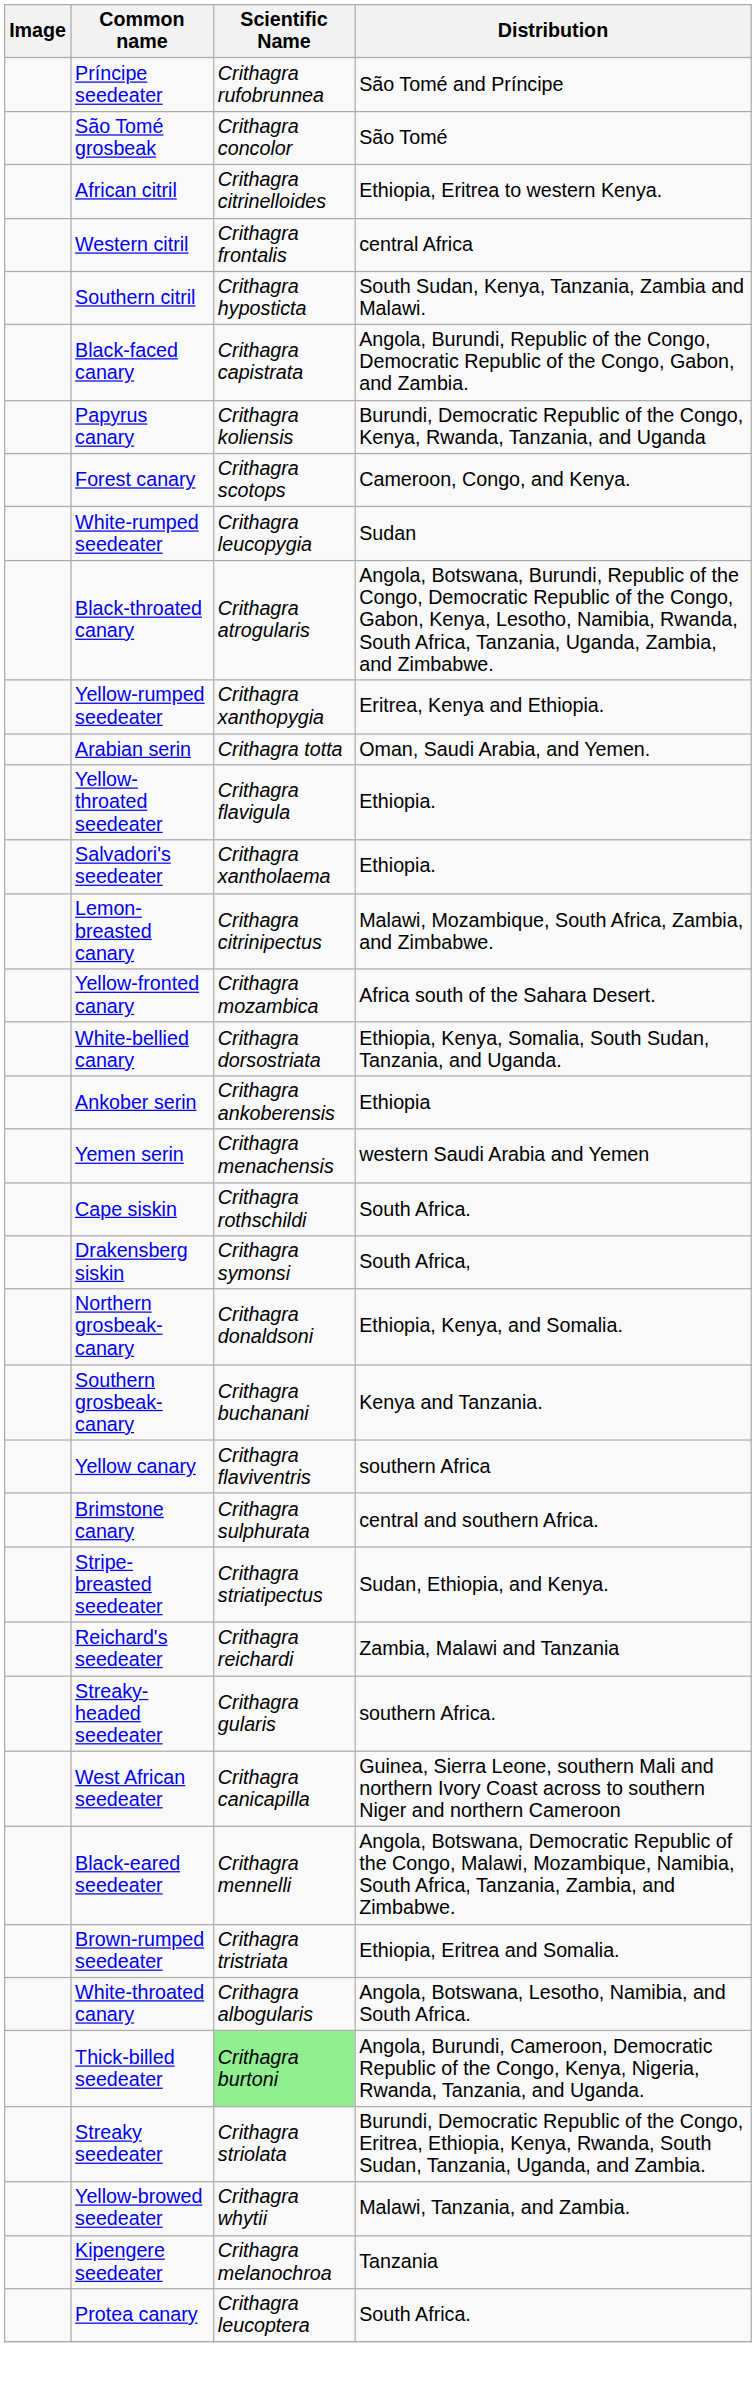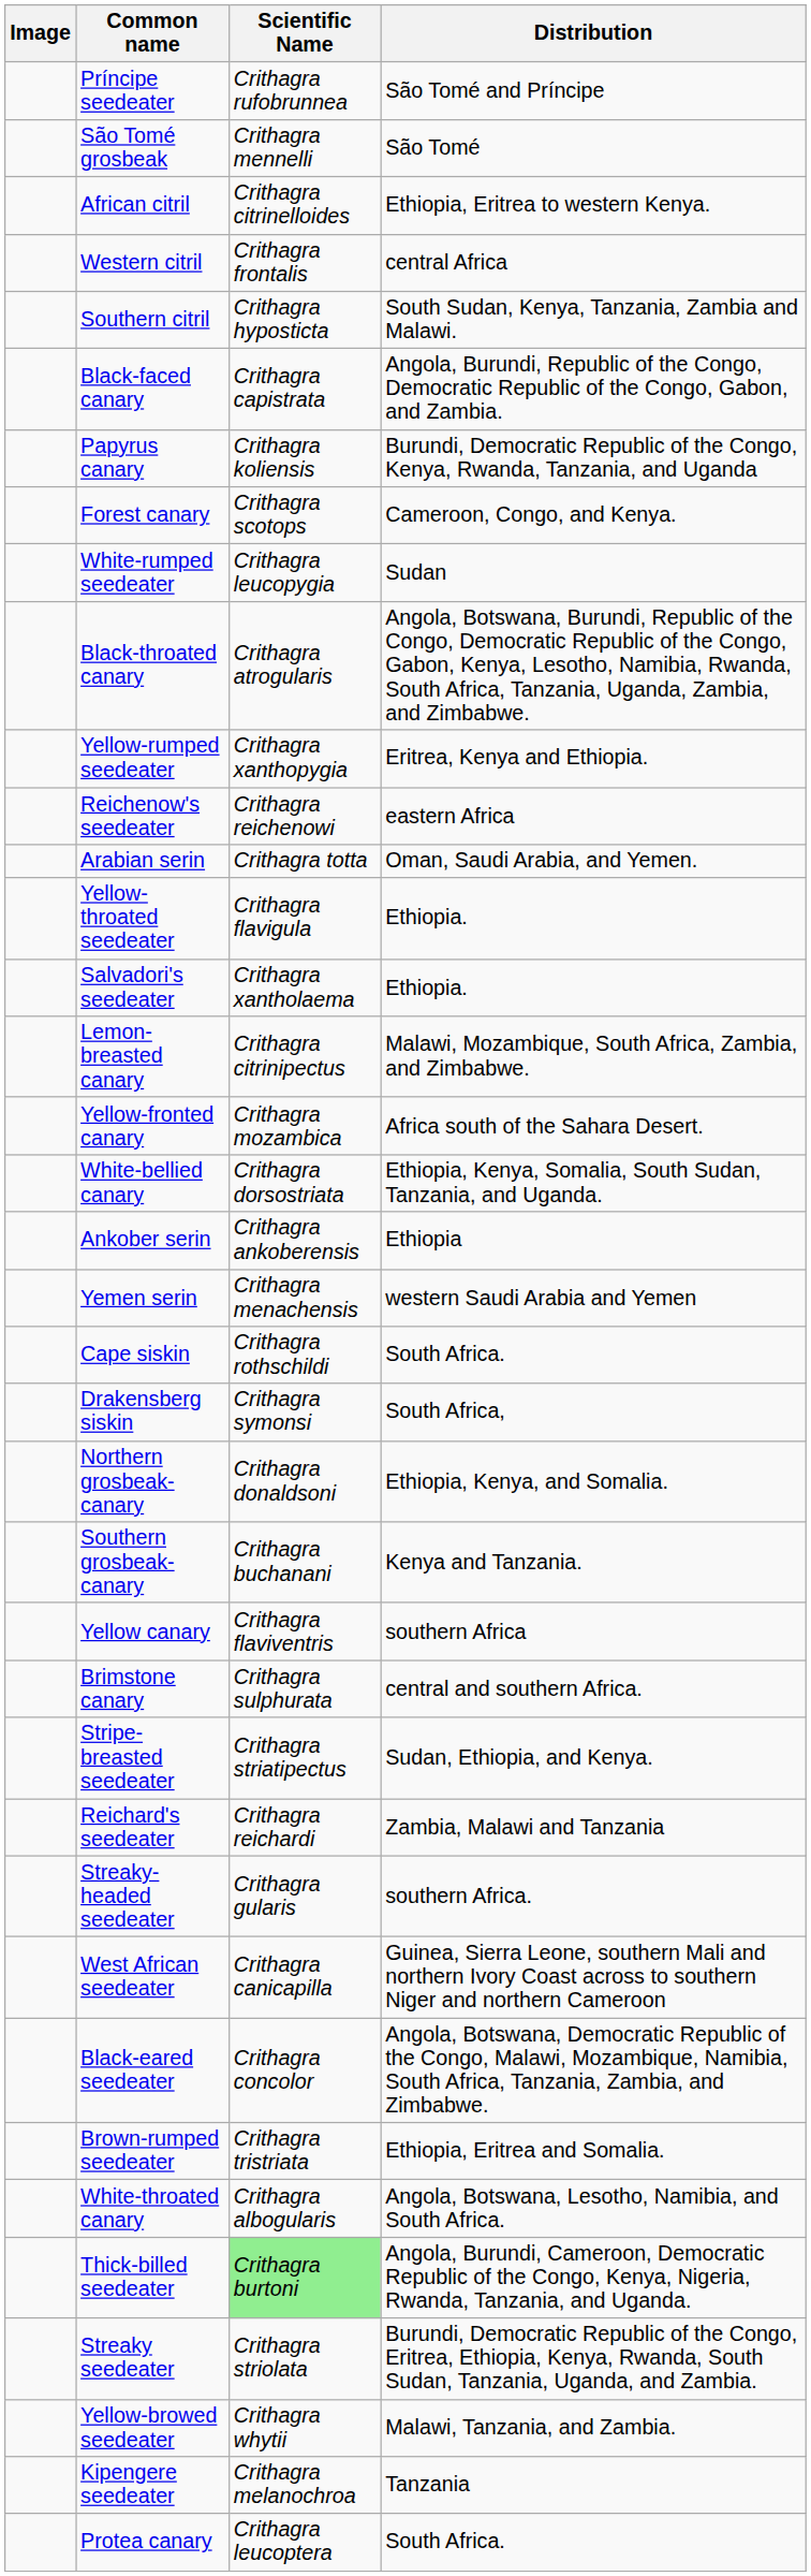 <table class="wikitable">
 <tr>
 <th>Image</th>
 <th>Common name</th>
 <th>Scientific Name</th>
 <th>Distribution</th>
 </tr>
 <tr>
 <td></td>
 <td><a href='#'>Príncipe seedeater</a></td>
 <td><em>Crithagra rufobrunnea</em></td>
 <td>São Tomé and Príncipe</td>
 </tr>
 <tr>
 <td></td>
 <td><a href='#'>São Tomé grosbeak</a></td>
-<td><em>Crithagra concolor</em></td>
+<td><em>Crithagra mennelli</em></td>
 <td>São Tomé</td>
 </tr>
 <tr>
 <td></td>
 <td><a href='#'>African citril</a></td>
 <td><em>Crithagra citrinelloides</em></td>
 <td>Ethiopia, Eritrea to western Kenya.</td>
 </tr>
 <tr>
 <td></td>
 <td><a href='#'>Western citril</a></td>
 <td><em>Crithagra frontalis</em></td>
 <td>central Africa</td>
 </tr>
 <tr>
 <td></td>
 <td><a href='#'>Southern citril</a></td>
 <td><em>Crithagra hyposticta</em></td>
 <td>South Sudan, Kenya, Tanzania, Zambia and Malawi.</td>
 </tr>
 <tr>
 <td></td>
 <td><a href='#'>Black-faced canary</a></td>
 <td><em>Crithagra capistrata</em></td>
 <td>Angola, Burundi, Republic of the Congo, Democratic Republic of the Congo, Gabon, and Zambia.</td>
 </tr>
 <tr>
 <td></td>
 <td><a href='#'>Papyrus canary</a></td>
 <td><em>Crithagra koliensis</em></td>
 <td>Burundi, Democratic Republic of the Congo, Kenya, Rwanda, Tanzania, and Uganda</td>
 </tr>
 <tr>
 <td></td>
 <td><a href='#'>Forest canary</a></td>
 <td><em>Crithagra scotops</em></td>
 <td>Cameroon, Congo, and Kenya.</td>
 </tr>
 <tr>
 <td></td>
 <td><a href='#'>White-rumped seedeater</a></td>
 <td><em>Crithagra leucopygia</em></td>
 <td>Sudan</td>
 </tr>
 <tr>
 <td></td>
 <td><a href='#'>Black-throated canary</a></td>
 <td><em>Crithagra atrogularis</em></td>
 <td>Angola, Botswana, Burundi, Republic of the Congo, Democratic Republic of the Congo, Gabon, Kenya, Lesotho, Namibia, Rwanda, South Africa, Tanzania, Uganda, Zambia, and Zimbabwe.</td>
 </tr>
 <tr>
 <td></td>
 <td><a href='#'>Yellow-rumped seedeater</a></td>
 <td><em>Crithagra xanthopygia</em></td>
 <td>Eritrea, Kenya and Ethiopia.</td>
+</tr>
+<tr>
+<td></td>
+<td><a href='#'>Reichenow's seedeater</a></td>
+<td><em>Crithagra reichenowi</em></td>
+<td>eastern Africa</td>
 </tr>
 <tr>
 <td></td>
 <td><a href='#'>Arabian serin</a></td>
 <td><em>Crithagra totta</em></td>
 <td>Oman, Saudi Arabia, and Yemen.</td>
 </tr>
 <tr>
 <td></td>
 <td><a href='#'>Yellow-throated seedeater</a></td>
 <td><em>Crithagra flavigula</em></td>
 <td>Ethiopia.</td>
 </tr>
 <tr>
 <td></td>
 <td><a href='#'>Salvadori's seedeater</a></td>
 <td><em>Crithagra xantholaema</em></td>
 <td>Ethiopia.</td>
 </tr>
 <tr>
 <td></td>
 <td><a href='#'>Lemon-breasted canary</a></td>
 <td><em>Crithagra citrinipectus</em></td>
 <td>Malawi, Mozambique, South Africa, Zambia, and Zimbabwe.</td>
 </tr>
 <tr>
 <td></td>
 <td><a href='#'>Yellow-fronted canary</a></td>
 <td><em>Crithagra mozambica</em></td>
 <td>Africa south of the Sahara Desert.</td>
 </tr>
 <tr>
 <td></td>
 <td><a href='#'>White-bellied canary</a></td>
 <td><em>Crithagra dorsostriata</em></td>
 <td>Ethiopia, Kenya, Somalia, South Sudan, Tanzania, and Uganda.</td>
 </tr>
 <tr>
 <td></td>
 <td><a href='#'>Ankober serin</a></td>
 <td><em>Crithagra ankoberensis</em></td>
 <td>Ethiopia</td>
 </tr>
 <tr>
 <td></td>
 <td><a href='#'>Yemen serin</a></td>
 <td><em>Crithagra menachensis</em></td>
 <td>western Saudi Arabia and Yemen</td>
 </tr>
 <tr>
 <td></td>
 <td><a href='#'>Cape siskin</a></td>
 <td><em>Crithagra rothschildi</em></td>
 <td>South Africa.</td>
 </tr>
 <tr>
 <td></td>
 <td><a href='#'>Drakensberg siskin</a></td>
 <td><em>Crithagra symonsi</em></td>
 <td>South Africa,</td>
 </tr>
 <tr>
 <td></td>
 <td><a href='#'>Northern grosbeak-canary</a></td>
 <td><em>Crithagra donaldsoni</em></td>
 <td>Ethiopia, Kenya, and Somalia.</td>
 </tr>
 <tr>
 <td></td>
 <td><a href='#'>Southern grosbeak-canary</a></td>
 <td><em>Crithagra buchanani</em></td>
 <td>Kenya and Tanzania.</td>
 </tr>
 <tr>
 <td></td>
 <td><a href='#'>Yellow canary</a></td>
 <td><em>Crithagra flaviventris</em></td>
 <td>southern Africa</td>
 </tr>
 <tr>
 <td></td>
 <td><a href='#'>Brimstone canary</a></td>
 <td><em>Crithagra sulphurata</em></td>
 <td>central and southern Africa.</td>
 </tr>
 <tr>
 <td></td>
 <td><a href='#'>Stripe-breasted seedeater</a></td>
 <td><em>Crithagra striatipectus</em></td>
 <td>Sudan, Ethiopia, and Kenya.</td>
 </tr>
 <tr>
 <td></td>
 <td><a href='#'>Reichard's seedeater</a></td>
 <td><em>Crithagra reichardi</em></td>
 <td>Zambia, Malawi and Tanzania</td>
 </tr>
 <tr>
 <td></td>
 <td><a href='#'>Streaky-headed seedeater</a></td>
 <td><em>Crithagra gularis</em></td>
 <td>southern Africa.</td>
 </tr>
 <tr>
 <td></td>
 <td><a href='#'>West African seedeater</a></td>
 <td><em>Crithagra canicapilla</em></td>
 <td>Guinea, Sierra Leone, southern Mali and northern Ivory Coast across to southern Niger and northern Cameroon</td>
 </tr>
 <tr>
 <td></td>
 <td><a href='#'>Black-eared seedeater</a></td>
-<td><em>Crithagra mennelli</em></td>
+<td><em>Crithagra concolor</em></td>
 <td>Angola, Botswana, Democratic Republic of the Congo, Malawi, Mozambique, Namibia, South Africa, Tanzania, Zambia, and Zimbabwe.</td>
 </tr>
 <tr>
 <td></td>
 <td><a href='#'>Brown-rumped seedeater</a></td>
 <td><em>Crithagra tristriata</em></td>
 <td>Ethiopia, Eritrea and Somalia.</td>
 </tr>
 <tr>
 <td></td>
 <td><a href='#'>White-throated canary</a></td>
 <td><em>Crithagra albogularis</em></td>
 <td>Angola, Botswana, Lesotho, Namibia, and South Africa.</td>
 </tr>
 <tr>
 <td></td>
 <td><a href='#'>Thick-billed seedeater</a></td>
 <td style="background: lightgreen;"><em>Crithagra burtoni</em></td>
 <td>Angola, Burundi, Cameroon, Democratic Republic of the Congo, Kenya, Nigeria, Rwanda, Tanzania, and Uganda.</td>
 </tr>
 <tr>
 <td></td>
 <td><a href='#'>Streaky seedeater</a></td>
 <td><em>Crithagra striolata</em></td>
 <td>Burundi, Democratic Republic of the Congo, Eritrea, Ethiopia, Kenya, Rwanda, South Sudan, Tanzania, Uganda, and Zambia.</td>
 </tr>
 <tr>
 <td></td>
 <td><a href='#'>Yellow-browed seedeater</a></td>
 <td><em>Crithagra whytii</em></td>
 <td>Malawi, Tanzania, and Zambia.</td>
 </tr>
 <tr>
 <td></td>
 <td><a href='#'>Kipengere seedeater</a></td>
 <td><em>Crithagra melanochroa</em></td>
 <td>Tanzania</td>
 </tr>
 <tr>
 <td></td>
 <td><a href='#'>Protea canary</a></td>
 <td><em>Crithagra leucoptera</em></td>
 <td>South Africa.</td>
 </tr>
 <tr>
 </tr>
 </table>
